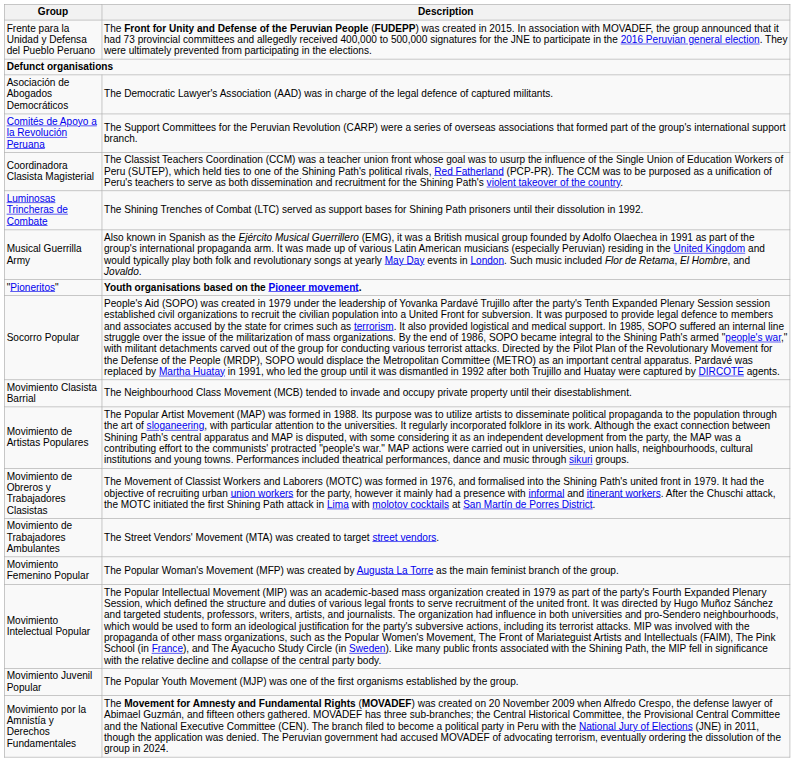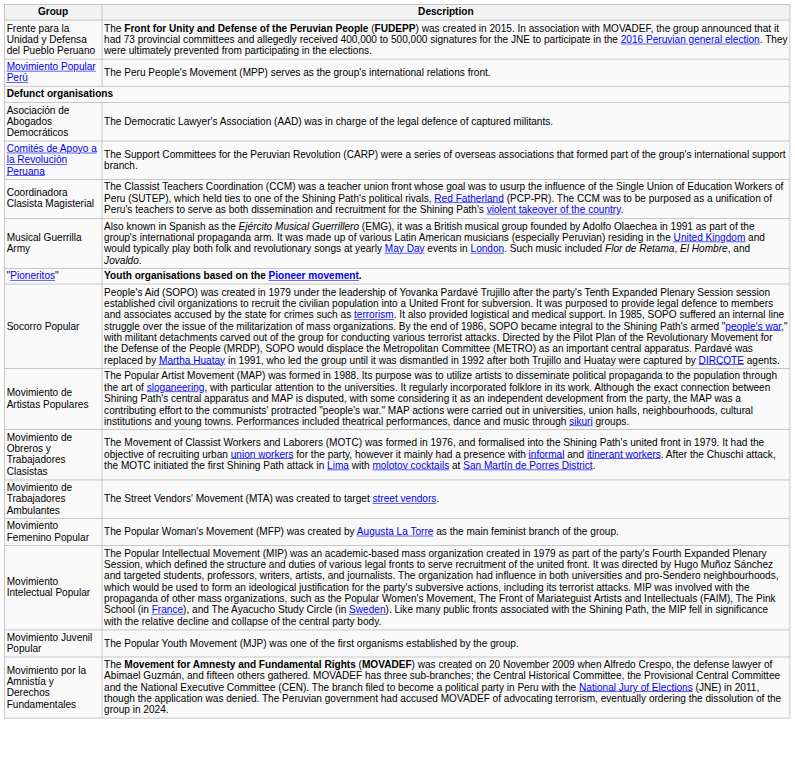 <table class="wikitable">
 <tr>
 <th>Group</th>
 <th>Description</th>
 </tr>
 <tr>
 <td>Frente para la Unidad y Defensa del Pueblo Peruano</td>
 <td>The <strong>Front for Unity and Defense of the Peruvian People</strong> (<strong>FUDEPP</strong>) was created in 2015. In association with MOVADEF, the group announced that it had 73 provincial committees and allegedly received 400,000 to 500,000 signatures for the JNE to participate in the <a href='#'>2016 Peruvian general election</a>. They were ultimately prevented from participating in the elections.</td>
+</tr>
+<tr>
+<td><a href='#'>Movimiento Popular Perú</a></td>
+<td>The Peru People's Movement (MPP) serves as the group's international relations front.</td>
 </tr>
 <tr>
 <td colspan=2><div><strong>Defunct organisations</strong></div></td>
 </tr>
 <tr>
 <td>Asociación de Abogados Democráticos</td>
 <td>The Democratic Lawyer's Association (AAD) was in charge of the legal defence of captured militants.</td>
 </tr>
 <tr>
 <td><a href='#'>Comités de Apoyo a la Revolución Peruana</a></td>
 <td>The Support Committees for the Peruvian Revolution (CARP) were a series of overseas associations that formed part of the group's international support branch.</td>
 </tr>
 <tr>
 <td>Coordinadora Clasista Magisterial</td>
 <td>The Classist Teachers Coordination (CCM) was a teacher union front whose goal was to usurp the influence of the Single Union of Education Workers of Peru (SUTEP), which held ties to one of the Shining Path's political rivals, <a href='#'>Red Fatherland</a> (PCP-PR). The CCM was to be purposed as a unification of Peru's teachers to serve as both dissemination and recruitment for the Shining Path's <a href='#'>violent takeover of the country</a>.</td>
 </tr>
 <tr>
-<td><a href='#'>Luminosas Trincheras de Combate</a></td>
-<td>The Shining Trenches of Combat (LTC) served as support bases for Shining Path prisoners until their dissolution in 1992.</td>
-</tr>
-<tr>
 <td>Musical Guerrilla Army</td>
 <td>Also known in Spanish as the <em>Ejército Musical Guerrillero</em> (EMG), it was a British musical group founded by Adolfo Olaechea in 1991 as part of the group's international propaganda arm. It was made up of various Latin American musicians (especially Peruvian) residing in the <a href='#'>United Kingdom</a> and would typically play both folk and revolutionary songs at yearly <a href='#'>May Day</a> events in <a href='#'>London</a>. Such music included <em>Flor de Retama</em>, <em>El Hombre</em>, and <em>Jovaldo</em>.</td>
 </tr>
 <tr>
 <td>"<a href='#'>Pioneritos</a>"</td>
 <td><strong>Youth organisations based on the <a href='#'>Pioneer movement</a>.</strong></td>
 </tr>
 <tr>
 <td>Socorro Popular</td>
 <td>People's Aid (SOPO) was created in 1979 under the leadership of Yovanka Pardavé Trujillo after the party's Tenth Expanded Plenary Session session established civil organizations to recruit the civilian population into a United Front for subversion. It was purposed to provide legal defence to members and associates accused by the state for crimes such as <a href='#'>terrorism</a>. It also provided logistical and medical support. In 1985, SOPO suffered an internal line struggle over the issue of the militarization of mass organizations.  By the end of 1986, SOPO became integral to the Shining Path's armed "<a href='#'>people's war</a>," with militant detachments carved out of the group for conducting various terrorist attacks. Directed by the Pilot Plan of the Revolutionary Movement for the Defense of the People (MRDP), SOPO would displace the Metropolitan Committee (METRO) as an important central apparatus. Pardavé was replaced by <a href='#'>Martha Huatay</a> in 1991, who led the group until it was dismantled in 1992 after both Trujillo and Huatay were captured by <a href='#'>DIRCOTE</a> agents.</td>
-</tr>
-<tr>
-<td>Movimiento Clasista Barrial</td>
-<td>The Neighbourhood Class Movement (MCB) tended to invade and occupy private property until their disestablishment.</td>
 </tr>
 <tr>
 <td>Movimiento de Artistas Populares</td>
 <td>The Popular Artist Movement (MAP) was formed in 1988. Its purpose was to utilize artists to disseminate political propaganda to the population through the art of <a href='#'>sloganeering</a>, with particular attention to the universities. It regularly incorporated folklore in its work. Although the exact connection between Shining Path's central apparatus and MAP is disputed, with some considering it as an independent development from the party, the MAP was a contributing effort to the communists' protracted "people's war." MAP actions were carried out in universities, union halls, neighbourhoods, cultural institutions and young towns. Performances included theatrical performances, dance and music through <a href='#'>sikuri</a> groups.</td>
 </tr>
 <tr>
 <td>Movimiento de Obreros y Trabajadores Clasistas</td>
 <td>The Movement of Classist Workers and Laborers (MOTC) was formed in 1976, and formalised into the Shining Path's united front in 1979. It had the objective of recruiting urban <a href='#'>union workers</a> for the party, however it mainly had a presence with <a href='#'>informal</a> and <a href='#'>itinerant workers</a>. After the Chuschi attack, the MOTC initiated the first Shining Path attack in <a href='#'>Lima</a> with <a href='#'>molotov cocktails</a> at <a href='#'>San Martín de Porres District</a>.</td>
 </tr>
 <tr>
 <td>Movimiento de Trabajadores Ambulantes</td>
 <td>The Street Vendors' Movement (MTA) was created to target <a href='#'>street vendors</a>.</td>
 </tr>
 <tr>
 <td>Movimiento Femenino Popular</td>
 <td>The Popular Woman's Movement (MFP) was created by <a href='#'>Augusta La Torre</a> as the main feminist branch of the group.</td>
 </tr>
 <tr>
 <td>Movimiento Intelectual Popular</td>
 <td>The Popular Intellectual Movement (MIP) was an academic-based mass organization created in 1979 as part of the party's Fourth Expanded Plenary Session, which defined the structure and duties of various legal fronts to serve recruitment of the united front. It was directed by Hugo Muñoz Sánchez and targeted students, professors, writers, artists, and journalists. The organization had influence in both universities and pro-Sendero neighbourhoods, which would be used to form an ideological justification for the party's subversive actions, including its terrorist attacks. MIP was involved with the propaganda of other mass organizations, such as the Popular Women's Movement, The Front of Mariateguist Artists and Intellectuals (FAIM), The Pink School (in <a href='#'>France</a>), and The Ayacucho Study Circle (in <a href='#'>Sweden</a>). Like many public fronts associated with the Shining Path, the MIP fell in significance with the relative decline and collapse of the central party body.</td>
 </tr>
 <tr>
 <td>Movimiento Juvenil Popular</td>
 <td>The Popular Youth Movement (MJP) was one of the first organisms established by the group.</td>
 </tr>
 <tr>
 <td>Movimiento por la Amnistía y Derechos Fundamentales</td>
 <td>The <strong>Movement for Amnesty and Fundamental Rights</strong> (<strong>MOVADEF</strong>) was created on 20 November 2009 when Alfredo Crespo, the defense lawyer of Abimael Guzmán, and fifteen others gathered. MOVADEF has three sub-branches; the Central Historical Committee, the Provisional Central Committee and the National Executive Committee (CEN). The branch filed to become a political party in Peru with the <a href='#'>National Jury of Elections</a> (JNE) in 2011, though the application was denied. The Peruvian government had accused MOVADEF of advocating terrorism, eventually ordering the dissolution of the group in 2024.</td>
 </tr>
 </table>
